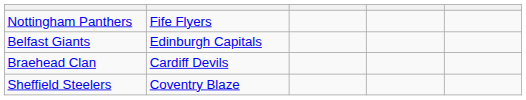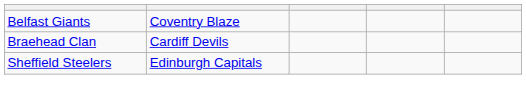 <table class="wikitable" style="width: 100%">
 <tr>
 <th width="27.5%"></th>
 <th width="27.5%"></th>
 <th width="15%"></th>
 <th width="15%"></th>
 <th width="15%"></th>
 </tr>
 <tr align=center>
-<td align=left><a href='#'>Nottingham Panthers</a></td>
-<td align=left><a href='#'>Fife Flyers</a></td>
-<td></td>
-<td></td>
-<td></td>
-</tr>
-<tr align=center>
 <td align=left><a href='#'>Belfast Giants</a></td>
-<td align=left><a href='#'>Edinburgh Capitals</a></td>
+<td align=left><a href='#'>Coventry Blaze</a></td>
 <td></td>
 <td></td>
 <td></td>
 </tr>
 <tr align=center>
 <td align=left><a href='#'>Braehead Clan</a></td>
 <td align=left><a href='#'>Cardiff Devils</a></td>
 <td></td>
 <td></td>
 <td></td>
 </tr>
 <tr align=center>
 <td align=left><a href='#'>Sheffield Steelers</a></td>
-<td align=left><a href='#'>Coventry Blaze</a></td>
+<td align=left><a href='#'>Edinburgh Capitals</a></td>
 <td></td>
 <td></td>
 <td></td>
 </tr>
 </table>
